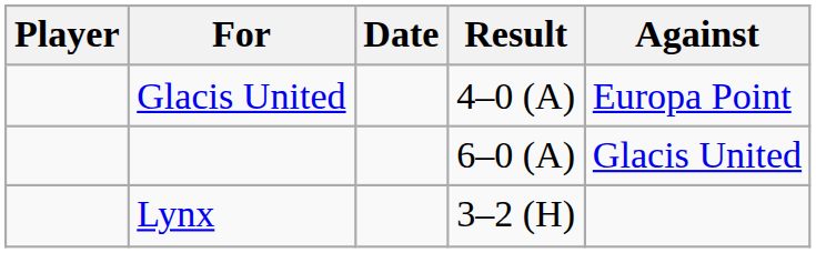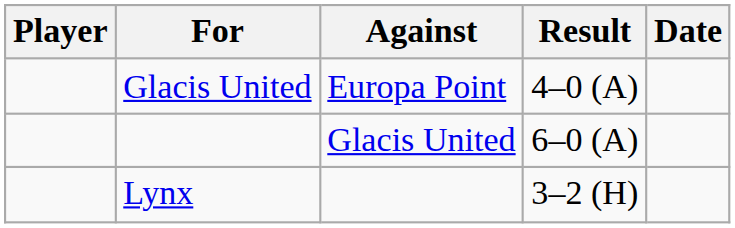 <table class="wikitable">
 <tr>
 <th>Player</th>
 <th>For</th>
+<th>Against</th>
+<th style="text-align:center">Result</th>
 <th>Date</th>
-<th style="text-align:center">Result</th>
-<th>Against</th>
 </tr>
 <tr>
 <td> </td>
 <td><a href='#'>Glacis United</a></td>
+<td><a href='#'>Europa Point</a></td>
+<td>4–0 (A)</td>
 <td></td>
-<td>4–0 (A)</td>
-<td><a href='#'>Europa Point</a></td>
 </tr>
 <tr>
 <td></td>
 <td></td>
+<td><a href='#'>Glacis United</a></td>
+<td>6–0 (A)</td>
 <td></td>
-<td>6–0 (A)</td>
-<td><a href='#'>Glacis United</a></td>
 </tr>
 <tr>
 <td> </td>
 <td><a href='#'>Lynx</a></td>
 <td></td>
 <td>3–2 (H)</td>
 <td></td>
 </tr>
 </table>
